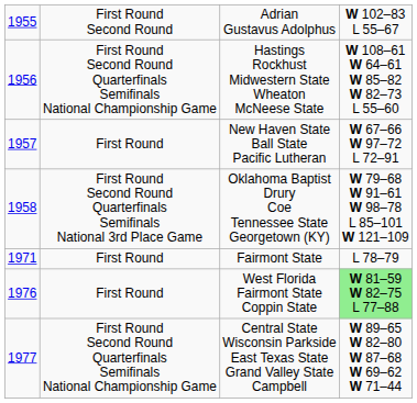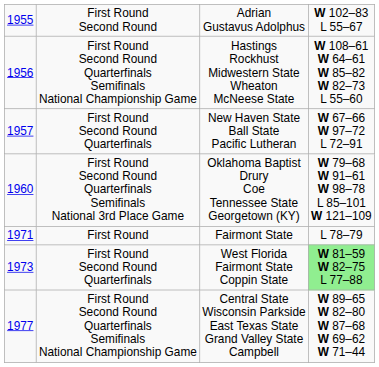 <table class="wikitable">
 <tr align="center">
 <td><a href='#'>1955</a></td>
 <td>First Round<br>Second Round</td>
 <td>Adrian<br>Gustavus Adolphus</td>
 <td><strong>W</strong> 102–83<br>L 55–67</td>
 </tr>
 <tr align="center">
 <td><a href='#'>1956</a></td>
 <td>First Round<br>Second Round<br>Quarterfinals<br>Semifinals<br>National Championship Game</td>
 <td>Hastings<br>Rockhust<br>Midwestern State<br>Wheaton<br>McNeese State</td>
 <td><strong>W</strong> 108–61<br><strong>W</strong> 64–61<br><strong>W</strong> 85–82<br><strong>W</strong> 82–73<br>L 55–60</td>
 </tr>
 <tr align="center">
 <td><a href='#'>1957</a></td>
-<td>First Round</td>
+<td>First Round<br>Second Round<br>Quarterfinals</td>
 <td>New Haven State<br>Ball State<br>Pacific Lutheran</td>
 <td><strong>W</strong> 67–66<br><strong>W</strong> 97–72<br>L 72–91</td>
 </tr>
 <tr align="center">
-<td><a href='#'>1958</a></td>
+<td><a href='#'>1960</a></td>
 <td>First Round<br>Second Round<br>Quarterfinals<br>Semifinals<br>National 3rd Place Game</td>
 <td>Oklahoma Baptist<br>Drury<br>Coe<br>Tennessee State<br>Georgetown (KY)</td>
 <td><strong>W</strong> 79–68<br><strong>W</strong> 91–61<br><strong>W</strong> 98–78<br>L 85–101<br><strong>W</strong> 121–109</td>
 </tr>
 <tr align="center">
 <td><a href='#'>1971</a></td>
 <td>First Round</td>
 <td>Fairmont State</td>
 <td>L 78–79</td>
 </tr>
 <tr align="center">
-<td><a href='#'>1976</a></td>
-<td>First Round</td>
+<td><a href='#'>1973</a></td>
+<td>First Round<br>Second Round<br>Quarterfinals</td>
 <td>West Florida<br>Fairmont State<br>Coppin State</td>
 <td style="background: lightgreen;"><strong>W</strong> 81–59<br><strong>W</strong> 82–75<br>L 77–88</td>
 </tr>
 <tr align="center">
 <td><a href='#'>1977</a></td>
 <td>First Round<br>Second Round<br>Quarterfinals<br>Semifinals<br>National Championship Game</td>
 <td>Central State<br>Wisconsin Parkside<br>East Texas State<br>Grand Valley State<br>Campbell</td>
 <td><strong>W</strong> 89–65<br><strong>W</strong> 82–80<br><strong>W</strong> 87–68<br><strong>W</strong> 69–62<br><strong>W</strong> 71–44</td>
 </tr>
 </table>
